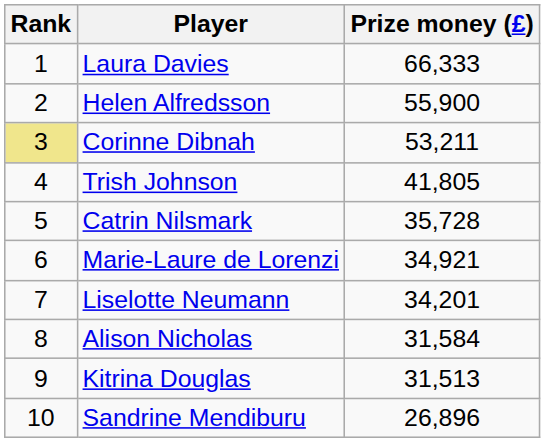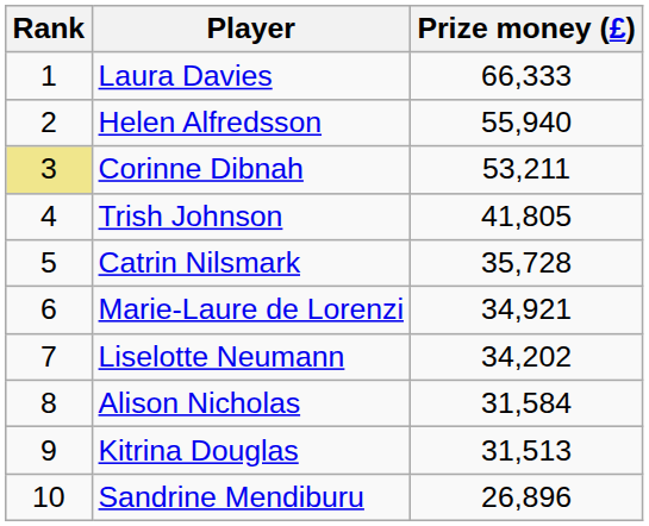 <table class="wikitable">
 <tr>
 <th>Rank</th>
 <th>Player</th>
 <th>Prize money (<a href='#'>£</a>)</th>
 </tr>
 <tr>
 <td align=center>1</td>
 <td> <a href='#'>Laura Davies</a></td>
 <td align=center>66,333</td>
 </tr>
 <tr>
 <td align=center>2</td>
 <td> <a href='#'>Helen Alfredsson</a></td>
-<td align=center>55,900</td>
+<td align=center>55,940</td>
 </tr>
 <tr>
 <td align=center style="background: khaki;">3</td>
 <td> <a href='#'>Corinne Dibnah</a></td>
 <td align=center>53,211</td>
 </tr>
 <tr>
 <td align=center>4</td>
 <td> <a href='#'>Trish Johnson</a></td>
 <td align=center>41,805</td>
 </tr>
 <tr>
 <td align=center>5</td>
 <td> <a href='#'>Catrin Nilsmark</a></td>
 <td align=center>35,728</td>
 </tr>
 <tr>
 <td align=center>6</td>
 <td> <a href='#'>Marie-Laure de Lorenzi</a></td>
 <td align=center>34,921</td>
 </tr>
 <tr>
 <td align=center>7</td>
 <td> <a href='#'>Liselotte Neumann</a></td>
-<td align=center>34,201</td>
+<td align=center>34,202</td>
 </tr>
 <tr>
 <td align=center>8</td>
 <td> <a href='#'>Alison Nicholas</a></td>
 <td align=center>31,584</td>
 </tr>
 <tr>
 <td align=center>9</td>
 <td> <a href='#'>Kitrina Douglas</a></td>
 <td align=center>31,513</td>
 </tr>
 <tr>
 <td align=center>10</td>
 <td> <a href='#'>Sandrine Mendiburu</a></td>
 <td align=center>26,896</td>
 </tr>
 </table>
